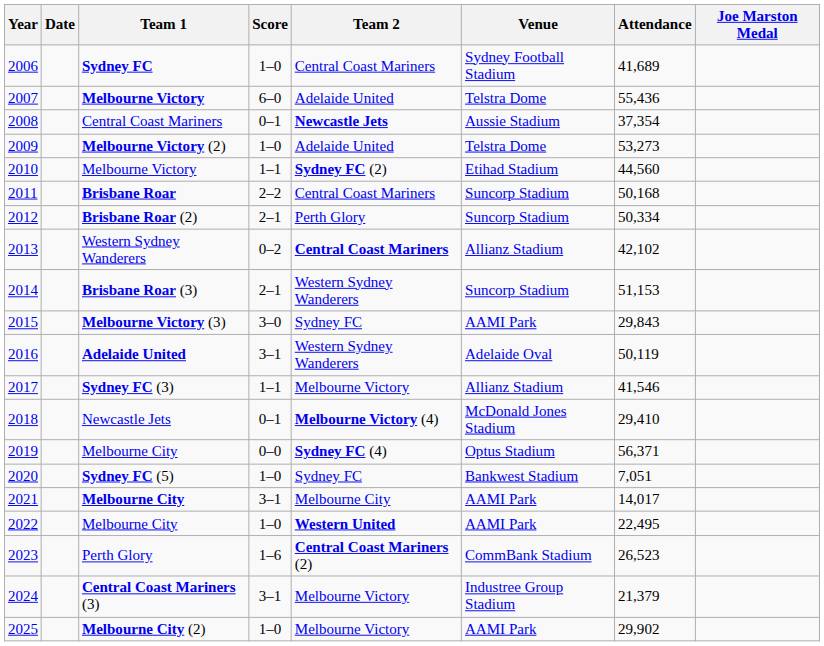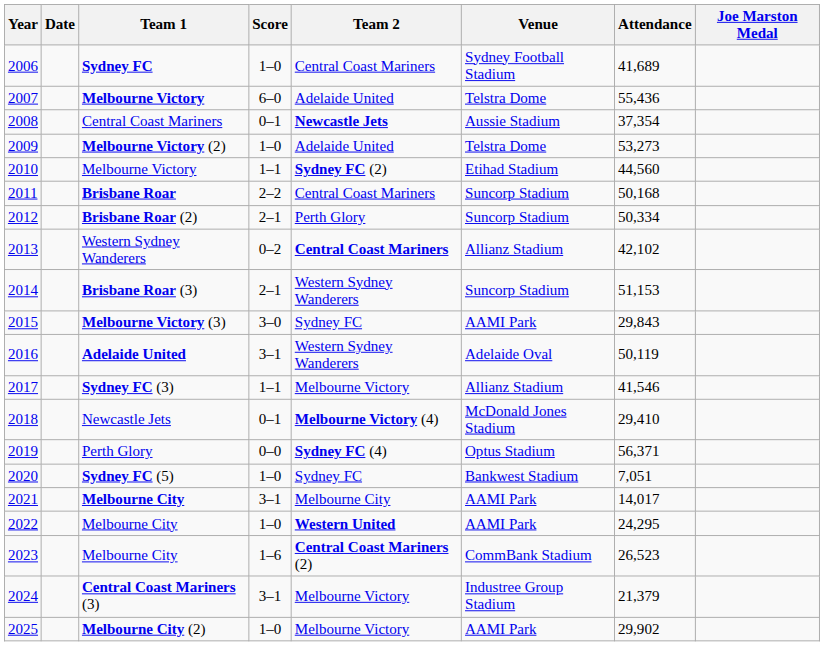 <table class="wikitable sortable">
 <tr>
 <th>Year</th>
 <th>Date</th>
 <th>Team 1</th>
 <th>Score</th>
 <th>Team 2</th>
 <th>Venue</th>
 <th>Attendance</th>
 <th><a href='#'>Joe Marston Medal</a></th>
 </tr>
 <tr>
 <td><a href='#'>2006</a></td>
 <td></td>
 <td><strong><a href='#'>Sydney FC</a></strong></td>
 <td align="center">1–0</td>
 <td><a href='#'>Central Coast Mariners</a></td>
 <td><a href='#'>Sydney Football Stadium</a></td>
 <td>41,689</td>
 <td> </td>
 </tr>
 <tr>
 <td><a href='#'>2007</a></td>
 <td></td>
 <td><strong><a href='#'>Melbourne Victory</a></strong></td>
 <td align="center">6–0</td>
 <td><a href='#'>Adelaide United</a></td>
 <td><a href='#'>Telstra Dome</a></td>
 <td>55,436</td>
 <td> </td>
 </tr>
 <tr>
 <td><a href='#'>2008</a></td>
 <td></td>
 <td><a href='#'>Central Coast Mariners</a></td>
 <td align="center">0–1</td>
 <td><strong><a href='#'>Newcastle Jets</a></strong></td>
 <td><a href='#'>Aussie Stadium</a></td>
 <td>37,354</td>
 <td> </td>
 </tr>
 <tr>
 <td><a href='#'>2009</a></td>
 <td></td>
 <td><strong><a href='#'>Melbourne Victory</a></strong> (2)</td>
 <td align="center">1–0</td>
 <td><a href='#'>Adelaide United</a></td>
 <td><a href='#'>Telstra Dome</a></td>
 <td>53,273</td>
 <td> </td>
 </tr>
 <tr>
 <td><a href='#'>2010</a></td>
 <td></td>
 <td><a href='#'>Melbourne Victory</a></td>
 <td align="center">1–1 <br></td>
 <td><strong><a href='#'>Sydney FC</a></strong> (2)</td>
 <td><a href='#'>Etihad Stadium</a></td>
 <td>44,560</td>
 <td> </td>
 </tr>
 <tr>
 <td><a href='#'>2011</a></td>
 <td></td>
 <td><strong><a href='#'>Brisbane Roar</a></strong></td>
 <td align="center">2–2 <br></td>
 <td><a href='#'>Central Coast Mariners</a></td>
 <td><a href='#'>Suncorp Stadium</a></td>
 <td>50,168</td>
 <td> </td>
 </tr>
 <tr>
 <td><a href='#'>2012</a></td>
 <td></td>
 <td><strong><a href='#'>Brisbane Roar</a></strong> (2)</td>
 <td align="center">2–1</td>
 <td><a href='#'>Perth Glory</a></td>
 <td><a href='#'>Suncorp Stadium</a></td>
 <td>50,334</td>
 <td> </td>
 </tr>
 <tr>
 <td><a href='#'>2013</a></td>
 <td></td>
 <td><a href='#'>Western Sydney Wanderers</a></td>
 <td align="center">0–2</td>
 <td><strong><a href='#'>Central Coast Mariners</a></strong></td>
 <td><a href='#'>Allianz Stadium</a></td>
 <td>42,102</td>
 <td> </td>
 </tr>
 <tr>
 <td><a href='#'>2014</a></td>
 <td></td>
 <td><strong><a href='#'>Brisbane Roar</a></strong> (3)</td>
 <td align="center">2–1 </td>
 <td><a href='#'>Western Sydney Wanderers</a></td>
 <td><a href='#'>Suncorp Stadium</a></td>
 <td>51,153</td>
 <td> <br> </td>
 </tr>
 <tr>
 <td><a href='#'>2015</a></td>
 <td></td>
 <td><strong><a href='#'>Melbourne Victory</a></strong> (3)</td>
 <td align="center">3–0</td>
 <td><a href='#'>Sydney FC</a></td>
 <td><a href='#'>AAMI Park</a></td>
 <td>29,843</td>
 <td> </td>
 </tr>
 <tr>
 <td><a href='#'>2016</a></td>
 <td></td>
 <td><strong><a href='#'>Adelaide United</a></strong></td>
 <td align="center">3–1</td>
 <td><a href='#'>Western Sydney Wanderers</a></td>
 <td><a href='#'>Adelaide Oval</a></td>
 <td>50,119</td>
 <td> </td>
 </tr>
 <tr>
 <td><a href='#'>2017</a></td>
 <td></td>
 <td><strong><a href='#'>Sydney FC</a></strong> (3)</td>
 <td align="center">1–1 <br></td>
 <td><a href='#'>Melbourne Victory</a></td>
 <td><a href='#'>Allianz Stadium</a></td>
 <td>41,546</td>
 <td> </td>
 </tr>
 <tr>
 <td><a href='#'>2018</a></td>
 <td></td>
 <td><a href='#'>Newcastle Jets</a></td>
 <td align="center">0–1</td>
 <td><strong><a href='#'>Melbourne Victory</a></strong> (4)</td>
 <td><a href='#'>McDonald Jones Stadium</a></td>
 <td>29,410</td>
 <td> </td>
 </tr>
 <tr>
 <td><a href='#'>2019</a></td>
 <td></td>
-<td><a href='#'>Melbourne City</a></td>
+<td><a href='#'>Perth Glory</a></td>
 <td align="center">0–0 <br></td>
 <td><strong><a href='#'>Sydney FC</a></strong> (4)</td>
 <td><a href='#'>Optus Stadium</a></td>
 <td>56,371</td>
 <td> </td>
 </tr>
 <tr>
 <td><a href='#'>2020</a></td>
 <td></td>
 <td><strong><a href='#'>Sydney FC</a></strong> (5)</td>
 <td align="center">1–0 </td>
 <td><a href='#'>Sydney FC</a></td>
 <td><a href='#'>Bankwest Stadium</a></td>
 <td>7,051</td>
 <td> </td>
 </tr>
 <tr>
 <td><a href='#'>2021</a></td>
 <td></td>
 <td><strong><a href='#'>Melbourne City</a></strong></td>
 <td align="center">3–1</td>
 <td><a href='#'>Melbourne City</a></td>
 <td><a href='#'>AAMI Park</a></td>
 <td>14,017</td>
 <td> </td>
 </tr>
 <tr>
 <td><a href='#'>2022</a></td>
 <td></td>
 <td><a href='#'>Melbourne City</a></td>
 <td align="center">1–0</td>
 <td><strong><a href='#'>Western United</a></strong></td>
 <td><a href='#'>AAMI Park</a></td>
-<td>22,495</td>
+<td>24,295</td>
 <td> </td>
 </tr>
 <tr>
 <td><a href='#'>2023</a></td>
 <td></td>
-<td><a href='#'>Perth Glory</a></td>
+<td><a href='#'>Melbourne City</a></td>
 <td align="center">1–6</td>
 <td><strong><a href='#'>Central Coast Mariners</a></strong> (2)</td>
 <td><a href='#'>CommBank Stadium</a></td>
 <td>26,523</td>
 <td> </td>
 </tr>
 <tr>
 <td><a href='#'>2024</a></td>
 <td></td>
 <td><strong><a href='#'>Central Coast Mariners</a></strong> (3)</td>
 <td align="center">3–1 </td>
 <td><a href='#'>Melbourne Victory</a></td>
 <td><a href='#'>Industree Group Stadium</a></td>
 <td>21,379</td>
 <td> </td>
 </tr>
 <tr>
 <td><a href='#'>2025</a></td>
 <td></td>
 <td><strong><a href='#'>Melbourne City</a></strong> (2)</td>
 <td align="center">1–0</td>
 <td><a href='#'>Melbourne Victory</a></td>
 <td><a href='#'>AAMI Park</a></td>
 <td>29,902</td>
 <td> </td>
 </tr>
 </table>
